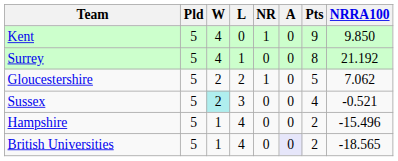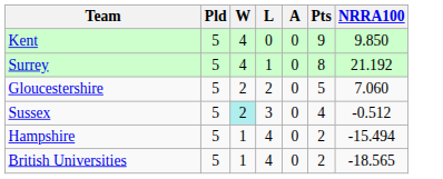 <table class="wikitable" style="text-align: center;">
 <tr>
 <th width=200>Team</th>
 <th width=20>Pld</th>
 <th width=20>W</th>
 <th width=20>L</th>
-<th width=20>NR</th>
 <th width=20>A</th>
 <th width=20>Pts</th>
 <th width=60><a href='#'>NRRA100</a></th>
 </tr>
 <tr bgcolor="#ccffcc">
 <td align=left><a href='#'>Kent</a></td>
 <td>5</td>
 <td>4</td>
 <td>0</td>
-<td>1</td>
 <td>0</td>
 <td>9</td>
 <td>9.850</td>
 </tr>
 <tr bgcolor="#ccffcc">
 <td align=left><a href='#'>Surrey</a></td>
 <td>5</td>
 <td>4</td>
 <td>1</td>
 <td>0</td>
-<td>0</td>
 <td>8</td>
 <td>21.192</td>
 </tr>
 <tr>
 <td align=left><a href='#'>Gloucestershire</a></td>
 <td>5</td>
 <td>2</td>
 <td>2</td>
-<td>1</td>
 <td>0</td>
 <td>5</td>
-<td>7.062</td>
+<td>7.060</td>
 </tr>
 <tr>
 <td align=left><a href='#'>Sussex</a></td>
 <td>5</td>
 <td style="background: paleturquoise;">2</td>
 <td>3</td>
 <td>0</td>
-<td>0</td>
 <td>4</td>
-<td>-0.521</td>
+<td>-0.512</td>
 </tr>
 <tr>
 <td align=left><a href='#'>Hampshire</a></td>
 <td>5</td>
 <td>1</td>
 <td>4</td>
 <td>0</td>
-<td>0</td>
 <td>2</td>
-<td>-15.496</td>
+<td>-15.494</td>
 </tr>
 <tr>
 <td align=left><a href='#'>British Universities</a></td>
 <td>5</td>
 <td>1</td>
 <td>4</td>
 <td>0</td>
-<td style="background: lavender;">0</td>
 <td>2</td>
 <td>-18.565</td>
 </tr>
 </table>
